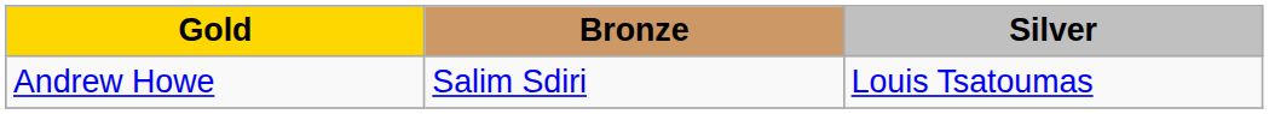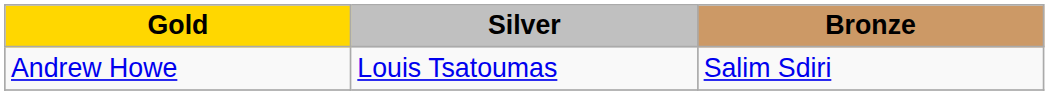 <table class="wikitable" style="text-align:left">
 <tr align="center">
 <td width=200 bgcolor=gold><strong>Gold</strong></td>
+<td width=200 bgcolor=silver><strong>Silver</strong></td>
 <td width=200 bgcolor=CC9966><strong>Bronze</strong></td>
-<td width=200 bgcolor=silver><strong>Silver</strong></td>
 </tr>
 <tr>
 <td><a href='#'>Andrew Howe</a><br><em></em></td>
+<td><a href='#'>Louis Tsatoumas</a><br><em></em></td>
 <td><a href='#'>Salim Sdiri</a><br><em></em></td>
-<td><a href='#'>Louis Tsatoumas</a><br><em></em></td>
 </tr>
 </table>
